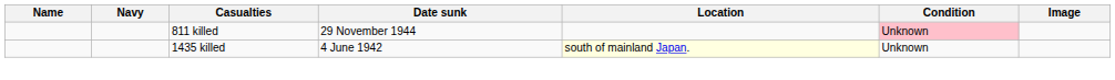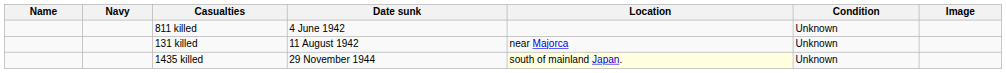 <table class="wikitable sortable" style="width:100%;">
 <tr>
 <th scope="col">Name</th>
 <th scope="col">Navy</th>
 <th scope="col">Casualties</th>
 <th scope="col">Date sunk</th>
 <th scope="col">Location</th>
 <th scope="col">Condition</th>
 <th scope="col">Image</th>
 </tr>
 <tr>
 <td></td>
 <td></td>
 <td>811 killed</td>
-<td>29 November 1944</td>
+<td>4 June 1942</td>
 <td></td>
-<td style="background: pink;">Unknown</td>
+<td>Unknown</td>
+<td></td>
+</tr>
+<tr>
+<td></td>
+<td></td>
+<td>131 killed</td>
+<td>11 August 1942</td>
+<td> near <a href='#'>Majorca</a></td>
+<td>Unknown</td>
 <td></td>
 </tr>
 <tr>
 <td></td>
 <td></td>
 <td>1435 killed</td>
-<td>4 June 1942</td>
+<td>29 November 1944</td>
 <td style="background: lightyellow;">  south of mainland <a href='#'>Japan</a>.</td>
 <td>Unknown</td>
 <td></td>
 </tr>
 </table>
